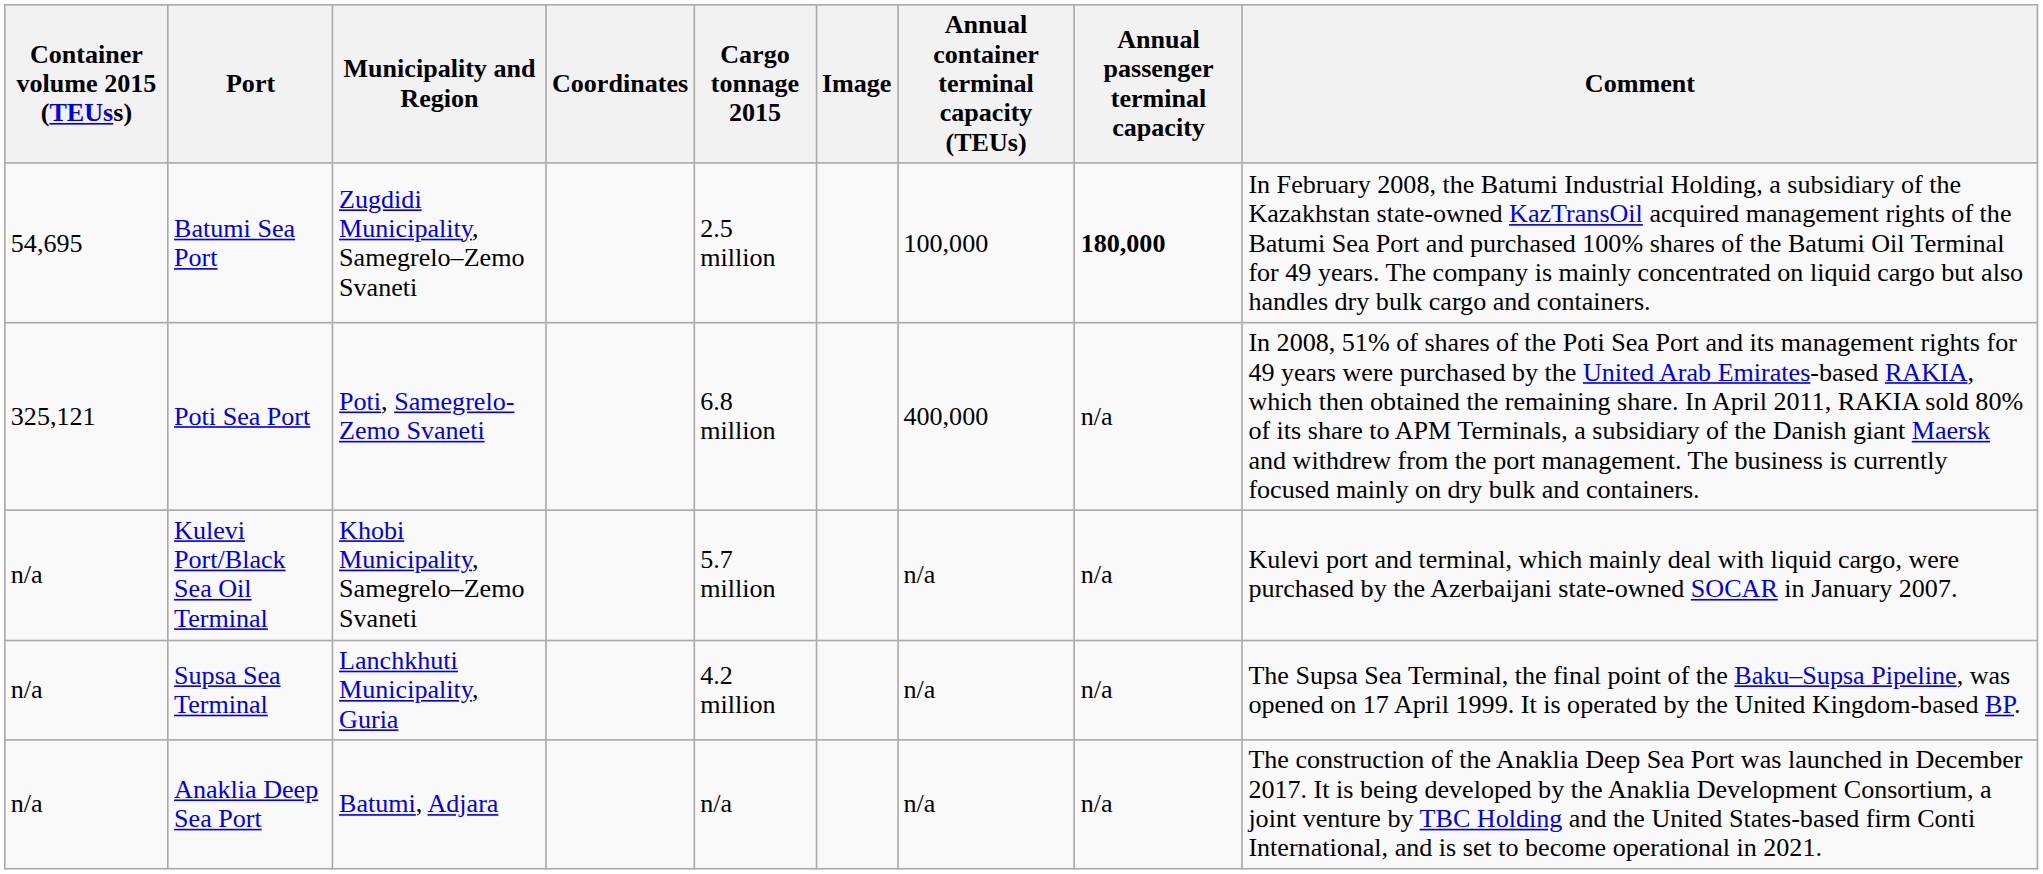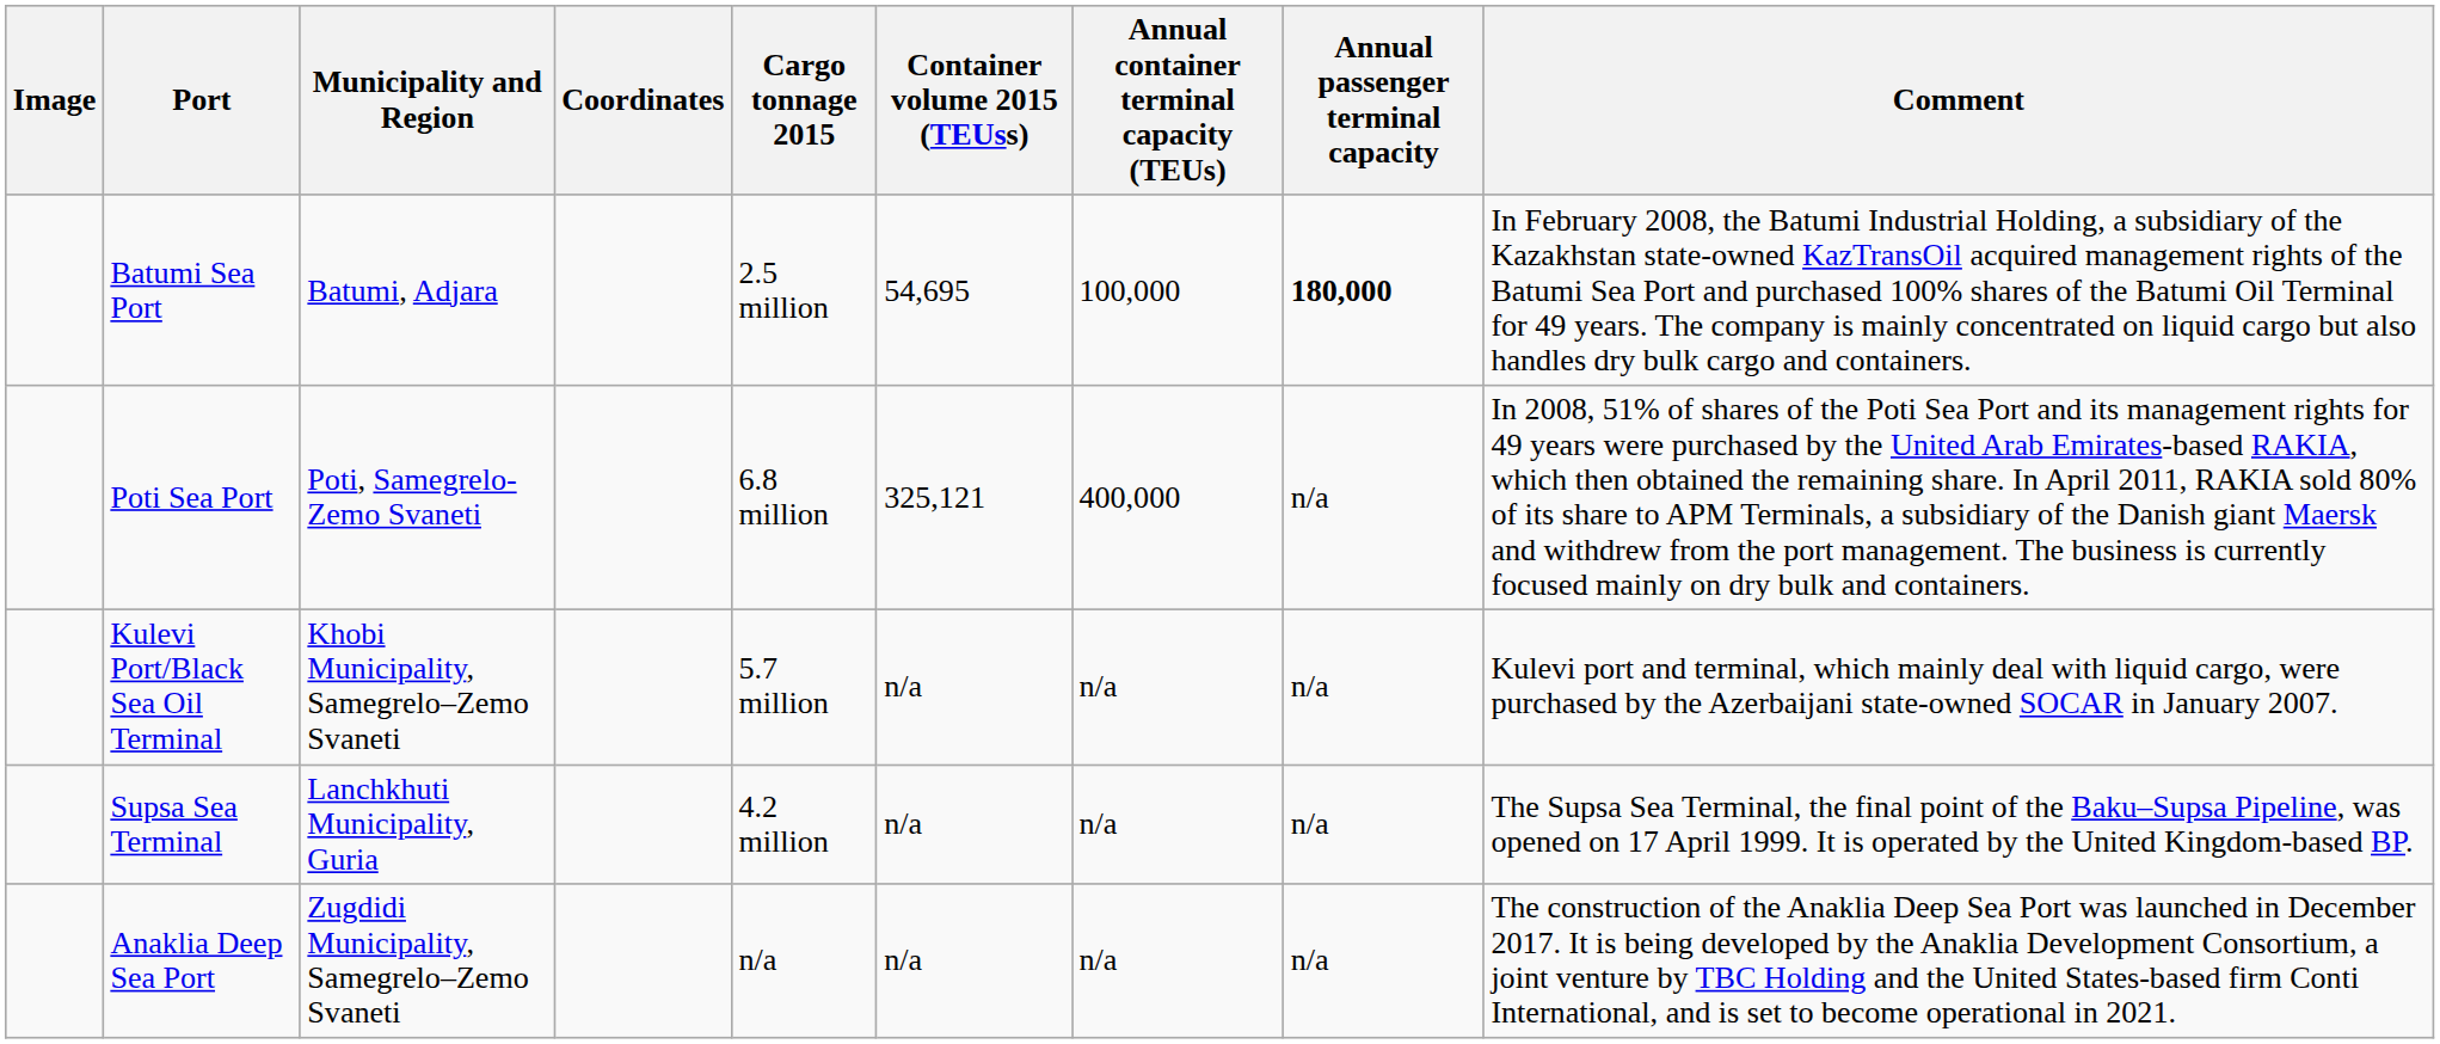 <table class="wikitable sortable">
 <tr>
-<th>Container volume 2015 (<a href='#'>TEUs</a>s)</th>
+<th>Image</th>
 <th>Port</th>
 <th>Municipality and Region</th>
 <th>Coordinates</th>
 <th>Cargo tonnage 2015</th>
-<th>Image</th>
+<th>Container volume 2015 (<a href='#'>TEUs</a>s)</th>
 <th>Annual container terminal capacity (TEUs)</th>
 <th>Annual passenger terminal capacity</th>
 <th>Comment</th>
 </tr>
 <tr>
-<td>54,695</td>
+<td></td>
 <td><a href='#'>Batumi Sea Port</a></td>
-<td><a href='#'>Zugdidi Municipality</a>, Samegrelo–Zemo Svaneti</td>
+<td><a href='#'>Batumi</a>, <a href='#'>Adjara</a></td>
 <td></td>
 <td>2.5 million</td>
-<td></td>
+<td>54,695</td>
 <td>100,000</td>
 <td><strong>180,000</strong></td>
 <td>In February 2008, the Batumi Industrial Holding, a subsidiary of the Kazakhstan state-owned <a href='#'>KazTransOil</a> acquired management rights of the Batumi Sea Port and purchased 100% shares of the Batumi Oil Terminal for 49 years. The company is mainly concentrated on liquid cargo but also handles dry bulk cargo and containers.</td>
 </tr>
 <tr>
-<td>325,121</td>
+<td></td>
 <td><a href='#'>Poti Sea Port</a></td>
 <td><a href='#'>Poti</a>, <a href='#'>Samegrelo-Zemo Svaneti</a></td>
 <td></td>
 <td>6.8 million</td>
-<td></td>
+<td>325,121</td>
 <td>400,000</td>
 <td>n/a</td>
 <td>In 2008, 51% of shares of the Poti Sea Port and its management rights for 49 years were purchased by the <a href='#'>United Arab Emirates</a>-based <a href='#'>RAKIA</a>, which then obtained the remaining share. In April 2011, RAKIA sold 80% of its share to APM Terminals, a subsidiary of the Danish giant <a href='#'>Maersk</a> and withdrew from the port management. The business is currently focused mainly on dry bulk and containers.</td>
 </tr>
 <tr>
-<td>n/a</td>
+<td></td>
 <td><a href='#'>Kulevi Port/Black Sea Oil Terminal</a></td>
 <td><a href='#'>Khobi Municipality</a>, Samegrelo–Zemo Svaneti</td>
 <td></td>
 <td>5.7 million</td>
-<td></td>
+<td>n/a</td>
 <td>n/a</td>
 <td>n/a</td>
 <td>Kulevi port and terminal, which mainly deal with liquid cargo, were purchased by the Azerbaijani state-owned <a href='#'>SOCAR</a> in January 2007.</td>
 </tr>
 <tr>
-<td>n/a</td>
+<td></td>
 <td><a href='#'>Supsa Sea Terminal</a></td>
 <td><a href='#'>Lanchkhuti Municipality</a>, <a href='#'>Guria</a></td>
 <td></td>
 <td>4.2 million</td>
-<td></td>
+<td>n/a</td>
 <td>n/a</td>
 <td>n/a</td>
 <td>The Supsa Sea Terminal, the final point of the <a href='#'>Baku–Supsa Pipeline</a>, was opened on 17 April 1999. It is operated by the United Kingdom-based <a href='#'>BP</a>.</td>
 </tr>
 <tr>
-<td>n/a</td>
+<td></td>
 <td><a href='#'>Anaklia Deep Sea Port</a></td>
-<td><a href='#'>Batumi</a>, <a href='#'>Adjara</a></td>
+<td><a href='#'>Zugdidi Municipality</a>, Samegrelo–Zemo Svaneti</td>
 <td></td>
 <td>n/a</td>
-<td></td>
+<td>n/a</td>
 <td>n/a</td>
 <td>n/a</td>
 <td>The construction of the Anaklia Deep Sea Port was launched in December 2017. It is being developed by the Anaklia Development Consortium, a joint venture by <a href='#'>TBC Holding</a> and the United States-based firm Conti International, and is set to become operational in 2021.</td>
 </tr>
 </table>
